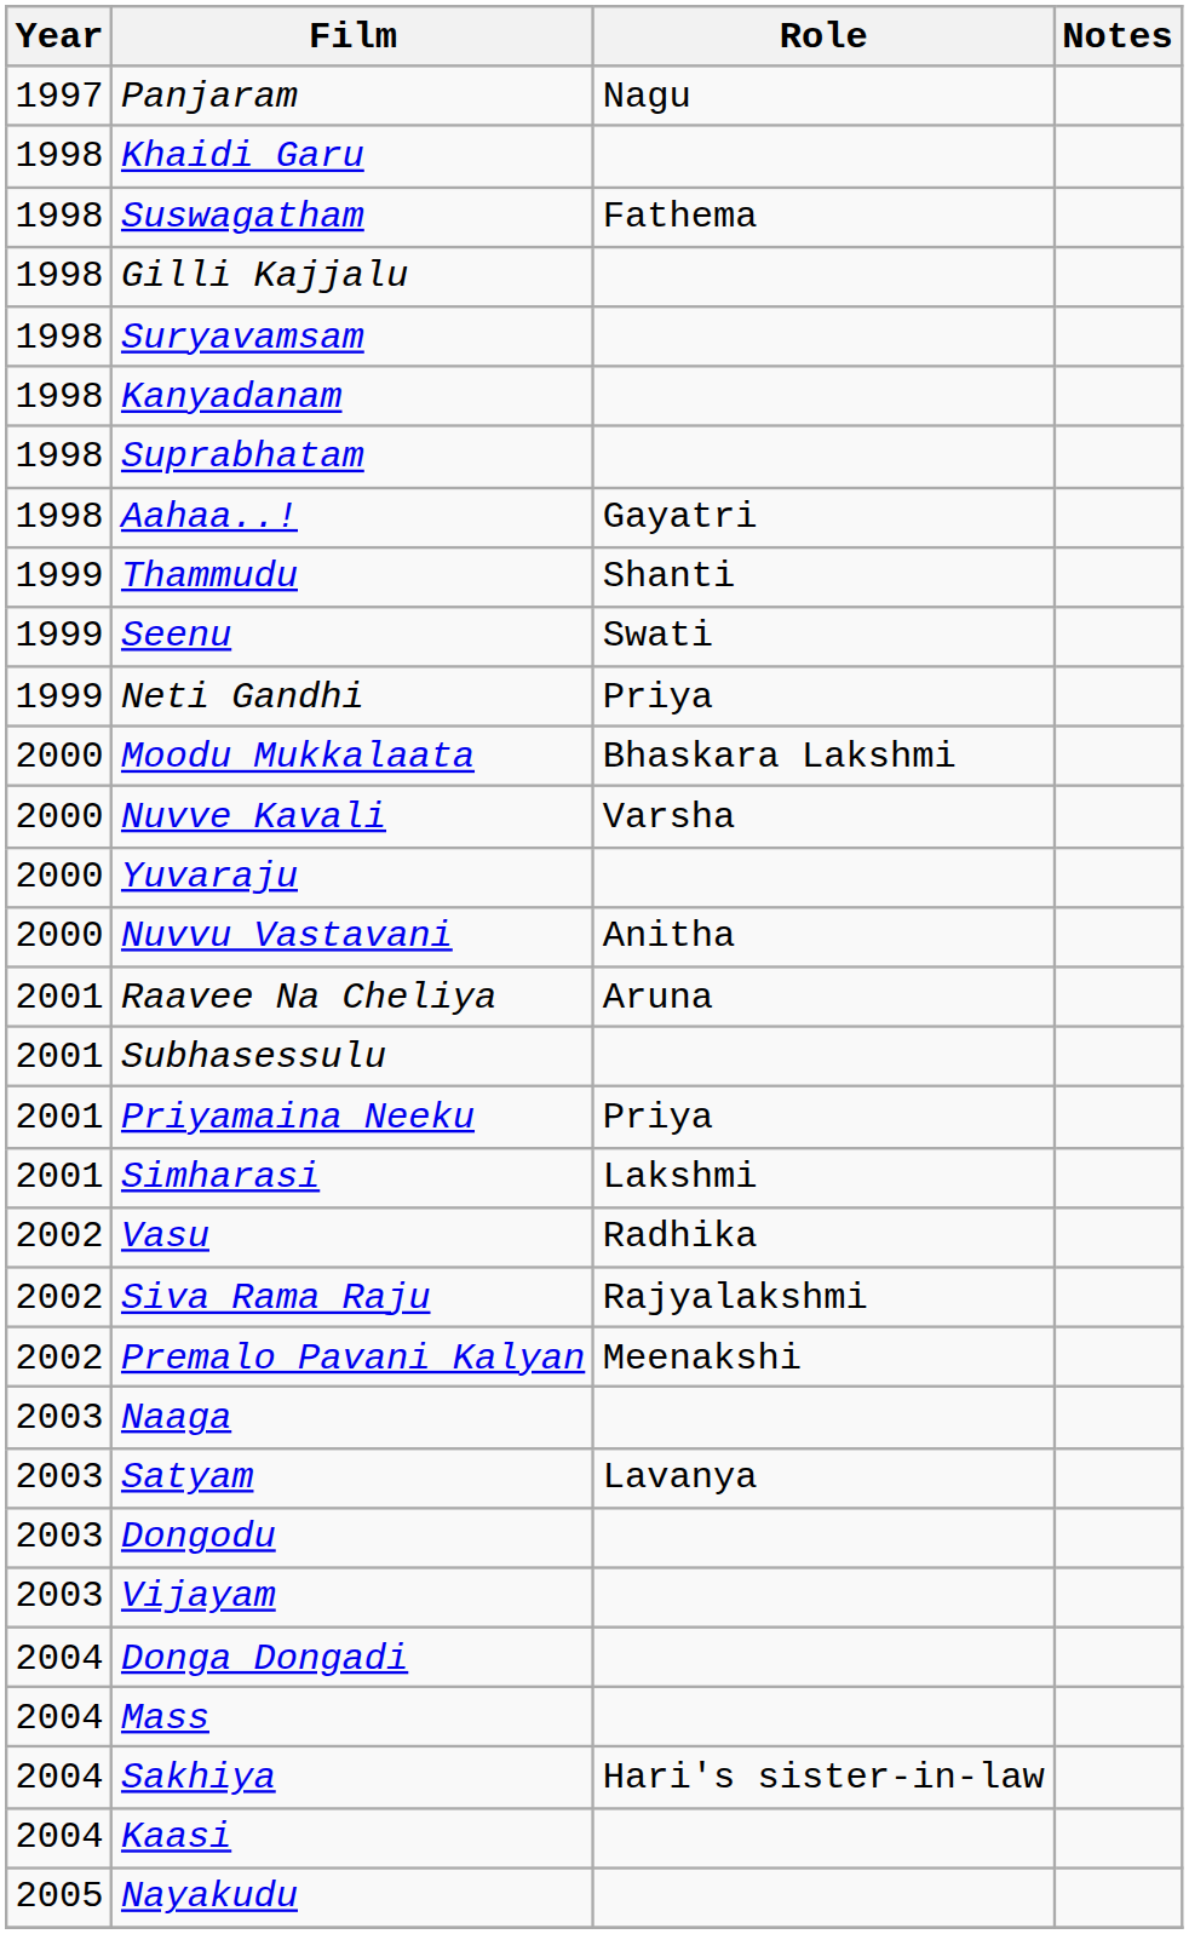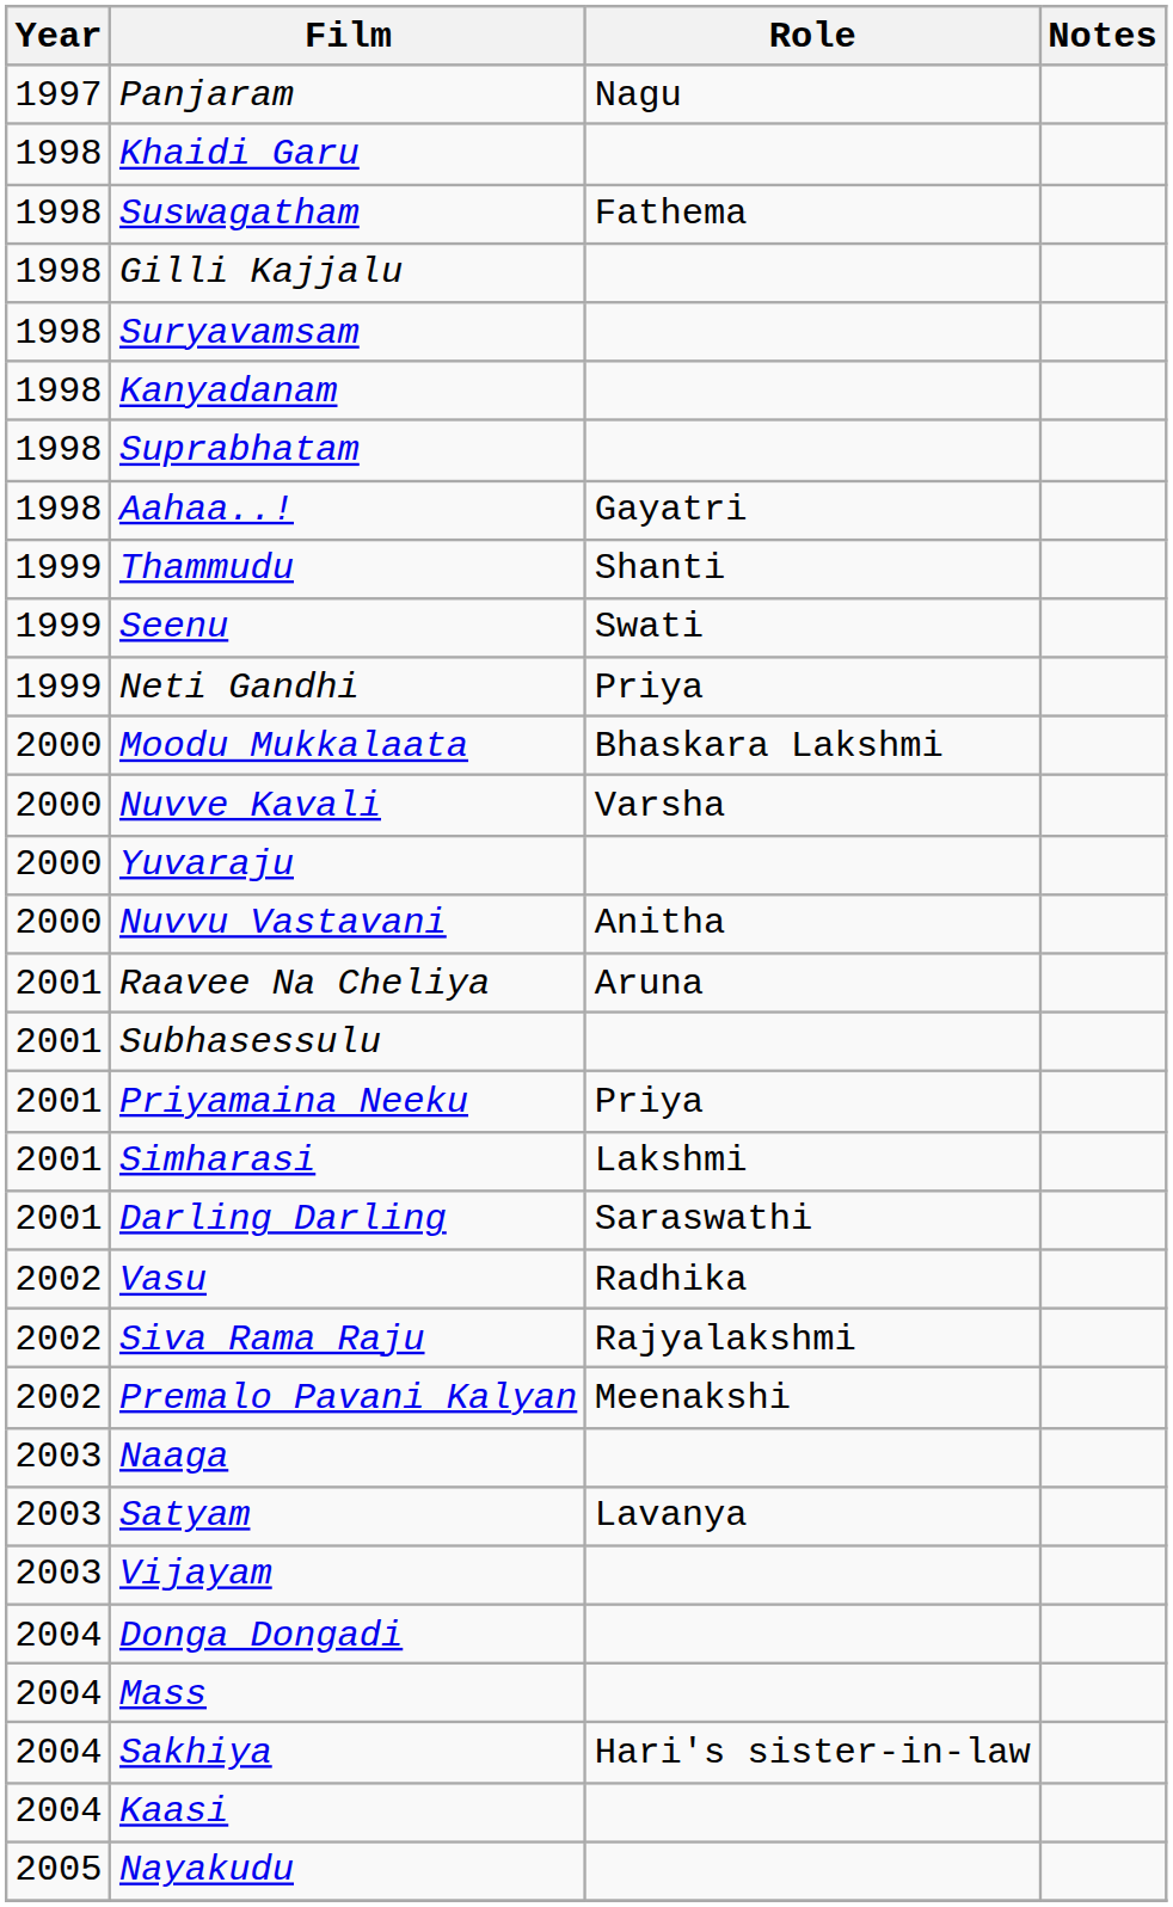 <table class="wikitable">
 <tr style="background:#ccc; text-align:center;">
 <th>Year</th>
 <th>Film</th>
 <th>Role</th>
 <th>Notes</th>
 </tr>
 <tr>
 <td>1997</td>
 <td><em>Panjaram</em></td>
 <td>Nagu</td>
 <td></td>
 </tr>
 <tr>
 <td>1998</td>
 <td><em><a href='#'>Khaidi Garu</a></em></td>
 <td></td>
 <td></td>
 </tr>
 <tr>
 <td>1998</td>
 <td><em><a href='#'>Suswagatham</a></em></td>
 <td>Fathema</td>
 <td></td>
 </tr>
 <tr>
 <td>1998</td>
 <td><em>Gilli Kajjalu</em></td>
 <td></td>
 <td></td>
 </tr>
 <tr>
 <td>1998</td>
 <td><em><a href='#'>Suryavamsam</a></em></td>
 <td></td>
 <td></td>
 </tr>
 <tr>
 <td>1998</td>
 <td><em><a href='#'>Kanyadanam</a></em></td>
 <td></td>
 <td></td>
 </tr>
 <tr>
 <td>1998</td>
 <td><em><a href='#'>Suprabhatam</a></em></td>
 <td></td>
 <td></td>
 </tr>
 <tr>
 <td>1998</td>
 <td><em><a href='#'>Aahaa..!</a></em></td>
 <td>Gayatri</td>
 <td></td>
 </tr>
 <tr>
 <td>1999</td>
 <td><em><a href='#'>Thammudu</a></em></td>
 <td>Shanti</td>
 <td></td>
 </tr>
 <tr>
 <td>1999</td>
 <td><em><a href='#'>Seenu</a></em></td>
 <td>Swati</td>
 <td></td>
 </tr>
 <tr>
 <td>1999</td>
 <td><em>Neti Gandhi</em></td>
 <td>Priya</td>
 <td></td>
 </tr>
 <tr>
 <td>2000</td>
 <td><em><a href='#'>Moodu Mukkalaata</a></em></td>
 <td>Bhaskara Lakshmi</td>
 <td></td>
 </tr>
 <tr>
 <td>2000</td>
 <td><em><a href='#'>Nuvve Kavali</a></em></td>
 <td>Varsha</td>
 <td></td>
 </tr>
 <tr>
 <td>2000</td>
 <td><em><a href='#'>Yuvaraju</a></em></td>
 <td></td>
 <td></td>
 </tr>
 <tr>
 <td>2000</td>
 <td><em><a href='#'>Nuvvu Vastavani</a></em></td>
 <td>Anitha</td>
 <td></td>
 </tr>
 <tr>
 <td>2001</td>
 <td><em>Raavee Na Cheliya</em></td>
 <td>Aruna</td>
 <td></td>
 </tr>
 <tr>
 <td>2001</td>
 <td><em>Subhasessulu</em></td>
 <td></td>
 <td></td>
 </tr>
 <tr>
 <td>2001</td>
 <td><em><a href='#'>Priyamaina Neeku</a></em></td>
 <td>Priya</td>
 <td></td>
 </tr>
 <tr>
 <td>2001</td>
 <td><em><a href='#'>Simharasi</a></em></td>
 <td>Lakshmi</td>
 <td></td>
 </tr>
 <tr>
+<td>2001</td>
+<td><em><a href='#'>Darling Darling</a></em></td>
+<td>Saraswathi</td>
+<td></td>
+</tr>
+<tr>
 <td>2002</td>
 <td><em><a href='#'>Vasu</a></em></td>
 <td>Radhika</td>
 <td></td>
 </tr>
 <tr>
 <td>2002</td>
 <td><em><a href='#'>Siva Rama Raju</a></em></td>
 <td>Rajyalakshmi</td>
 <td></td>
 </tr>
 <tr>
 <td>2002</td>
 <td><em><a href='#'>Premalo Pavani Kalyan</a></em></td>
 <td>Meenakshi</td>
 <td></td>
 </tr>
 <tr>
 <td>2003</td>
 <td><em><a href='#'>Naaga</a></em></td>
 <td></td>
 <td></td>
 </tr>
 <tr>
 <td>2003</td>
 <td><em><a href='#'>Satyam</a></em></td>
 <td>Lavanya</td>
-<td></td>
-</tr>
-<tr>
-<td>2003</td>
-<td><em><a href='#'>Dongodu</a></em></td>
-<td></td>
 <td></td>
 </tr>
 <tr>
 <td>2003</td>
 <td><em><a href='#'>Vijayam</a></em></td>
 <td></td>
 <td></td>
 </tr>
 <tr>
 <td>2004</td>
 <td><em><a href='#'>Donga Dongadi</a></em></td>
 <td></td>
 <td></td>
 </tr>
 <tr>
 <td>2004</td>
 <td><em><a href='#'>Mass</a></em></td>
 <td></td>
 <td></td>
 </tr>
 <tr>
 <td>2004</td>
 <td><em><a href='#'>Sakhiya</a></em></td>
 <td>Hari's sister-in-law</td>
 <td></td>
 </tr>
 <tr>
 <td>2004</td>
 <td><em><a href='#'>Kaasi</a></em></td>
 <td></td>
 <td></td>
 </tr>
 <tr>
 <td>2005</td>
 <td><em><a href='#'>Nayakudu</a></em></td>
 <td></td>
 <td></td>
 </tr>
 <tr>
 </tr>
 </table>
